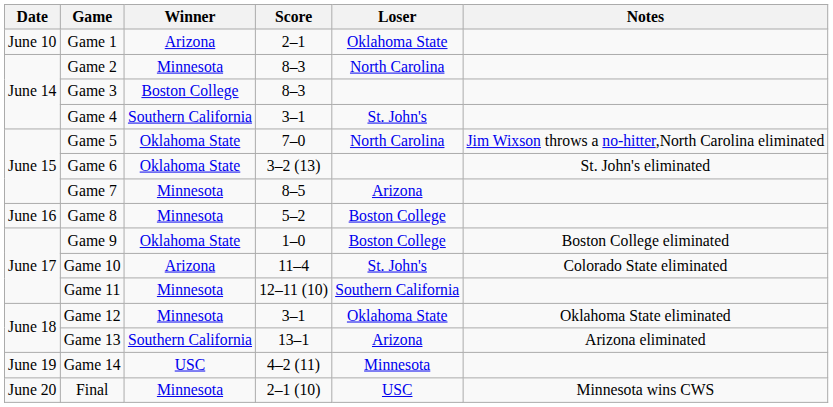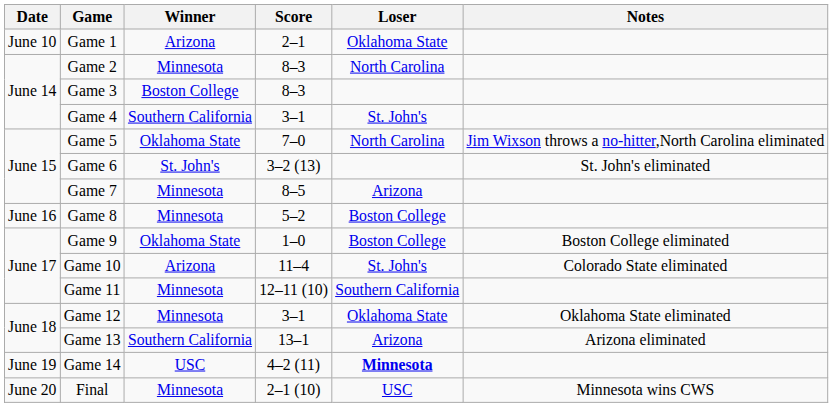 <table class="wikitable">
 <tr>
 <th>Date</th>
 <th>Game</th>
 <th>Winner</th>
 <th>Score</th>
 <th>Loser</th>
 <th>Notes</th>
 </tr>
 <tr align=center>
 <td>June 10</td>
 <td>Game 1</td>
 <td><a href='#'>Arizona</a></td>
 <td>2–1</td>
 <td><a href='#'>Oklahoma State</a></td>
 <td></td>
 </tr>
 <tr align=center>
 <td rowspan=3>June 14</td>
 <td>Game 2</td>
 <td><a href='#'>Minnesota</a></td>
 <td>8–3</td>
 <td><a href='#'>North Carolina</a></td>
 <td></td>
 </tr>
 <tr align=center>
 <td>Game 3</td>
 <td><a href='#'>Boston College</a></td>
 <td>8–3</td>
 <td></td>
 <td></td>
 </tr>
 <tr align=center>
 <td>Game 4</td>
 <td><a href='#'>Southern California</a></td>
 <td>3–1</td>
 <td><a href='#'>St. John's</a></td>
 <td></td>
 </tr>
 <tr align=center>
 <td rowspan=3>June 15</td>
 <td>Game 5</td>
 <td><a href='#'>Oklahoma State</a></td>
 <td>7–0</td>
 <td><a href='#'>North Carolina</a></td>
 <td><a href='#'>Jim Wixson</a> throws a <a href='#'>no-hitter</a>,North Carolina eliminated</td>
 </tr>
 <tr align=center>
 <td>Game 6</td>
-<td><a href='#'>Oklahoma State</a></td>
+<td><a href='#'>St. John's</a></td>
 <td>3–2 (13)</td>
 <td></td>
 <td>St. John's eliminated</td>
 </tr>
 <tr align=center>
 <td>Game 7</td>
 <td><a href='#'>Minnesota</a></td>
 <td>8–5</td>
 <td><a href='#'>Arizona</a></td>
 <td></td>
 </tr>
 <tr align=center>
 <td>June 16</td>
 <td>Game 8</td>
 <td><a href='#'>Minnesota</a></td>
 <td>5–2</td>
 <td><a href='#'>Boston College</a></td>
 <td></td>
 </tr>
 <tr align=center>
 <td rowspan=3>June 17</td>
 <td>Game 9</td>
 <td><a href='#'>Oklahoma State</a></td>
 <td>1–0</td>
 <td><a href='#'>Boston College</a></td>
 <td>Boston College eliminated</td>
 </tr>
 <tr align=center>
 <td>Game 10</td>
 <td><a href='#'>Arizona</a></td>
 <td>11–4</td>
 <td><a href='#'>St. John's</a></td>
 <td>Colorado State eliminated</td>
 </tr>
 <tr align=center>
 <td>Game 11</td>
 <td><a href='#'>Minnesota</a></td>
 <td>12–11 (10)</td>
 <td><a href='#'>Southern California</a></td>
 <td></td>
 </tr>
 <tr align=center>
 <td rowspan=2>June 18</td>
 <td>Game 12</td>
 <td><a href='#'>Minnesota</a></td>
 <td>3–1</td>
 <td><a href='#'>Oklahoma State</a></td>
 <td>Oklahoma State eliminated</td>
 </tr>
 <tr align=center>
 <td>Game 13</td>
 <td><a href='#'>Southern California</a></td>
 <td>13–1</td>
 <td><a href='#'>Arizona</a></td>
 <td>Arizona eliminated</td>
 </tr>
 <tr align=center>
 <td>June 19</td>
 <td>Game 14</td>
 <td><a href='#'>USC</a></td>
 <td>4–2 (11)</td>
-<td><a href='#'>Minnesota</a></td>
+<td><strong><a href='#'>Minnesota</a></strong></td>
 <td></td>
 </tr>
 <tr align=center>
 <td>June 20</td>
 <td>Final</td>
 <td><a href='#'>Minnesota</a></td>
 <td>2–1 (10)</td>
 <td><a href='#'>USC</a></td>
 <td>Minnesota wins CWS</td>
 </tr>
 </table>
